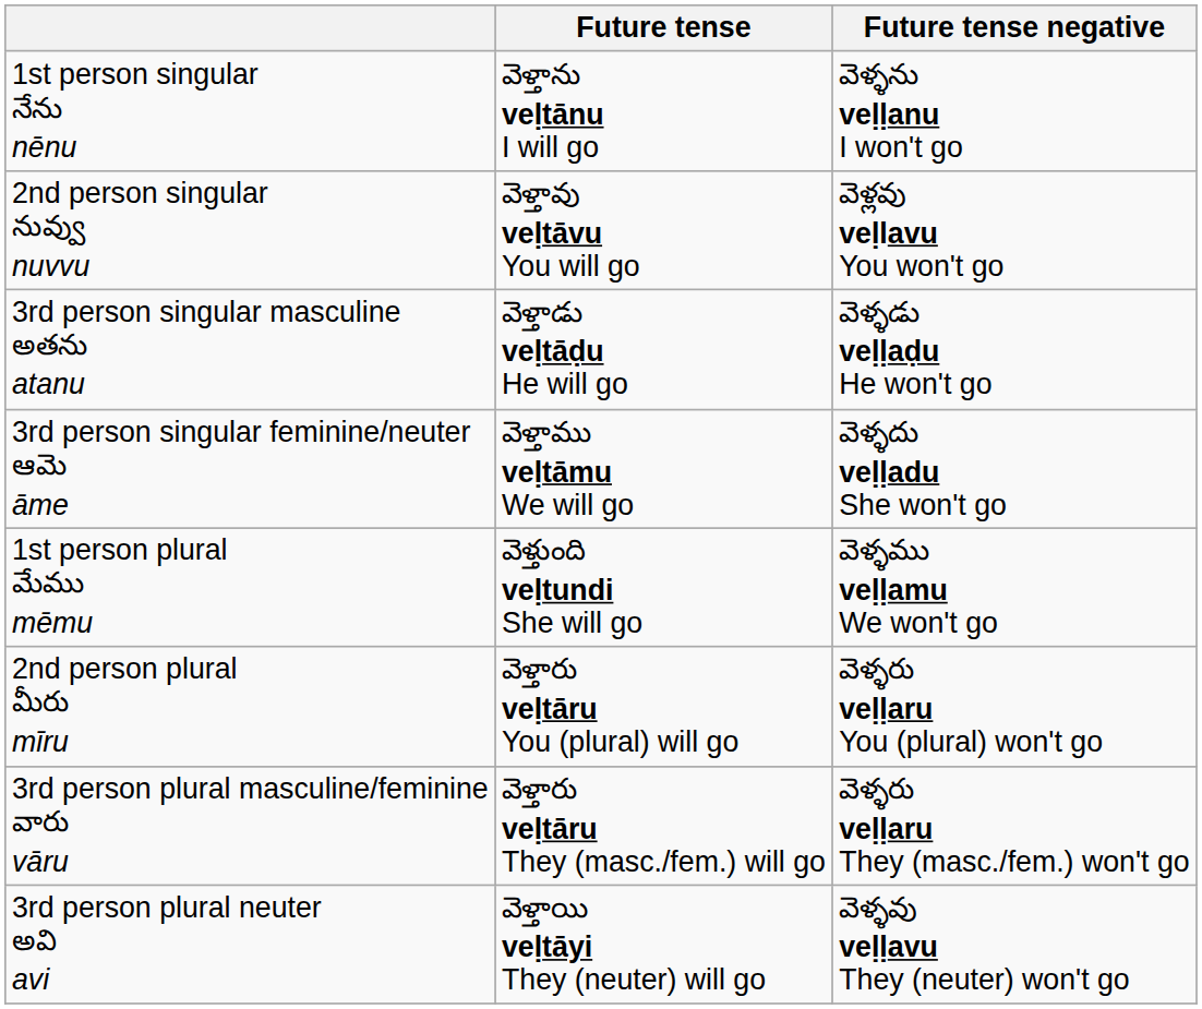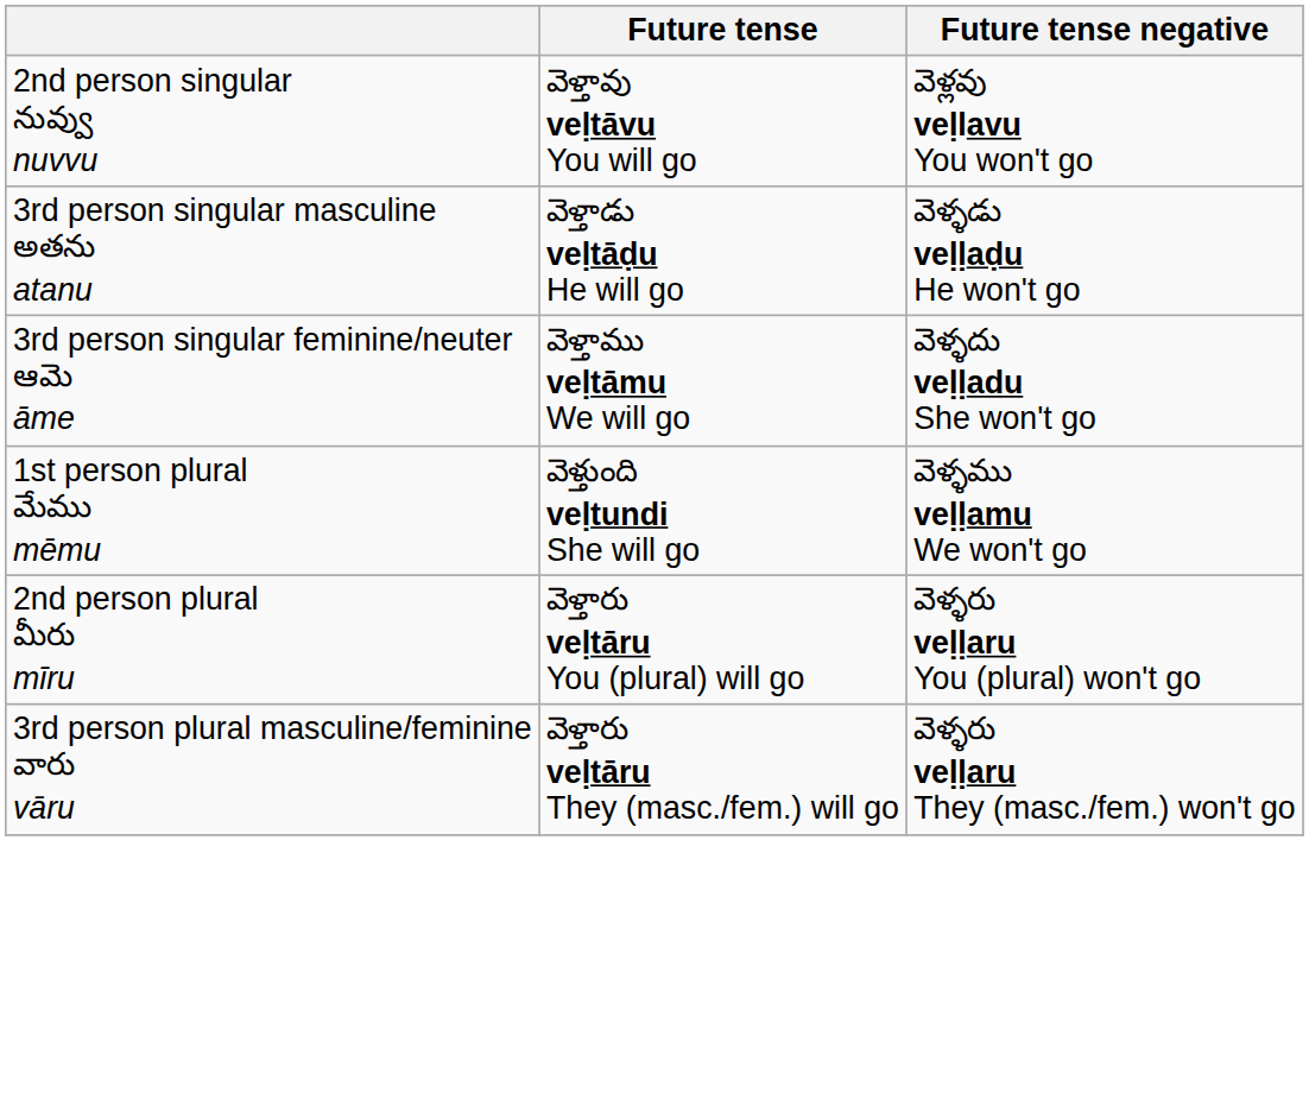 <table class="wikitable">
 <tr>
 <th></th>
 <th>Future tense</th>
 <th>Future tense negative</th>
-</tr>
-<tr>
-<td>1st person singular<br>నేను<br><em>nēnu</em></td>
-<td>వెళ్తాను<br><strong>veḷ<u>tānu</u></strong><br>I will go</td>
-<td>వెళ్ళను<br><strong>veḷḷ<u>anu</u></strong><br>I won't go</td>
 </tr>
 <tr>
 <td>2nd person singular<br>నువ్వు<br><em>nuvvu</em></td>
 <td>వెళ్తావు<br><strong>veḷ<u>tāvu</u></strong><br>You will go</td>
 <td>వెళ్లవు<br><strong>veḷl<u>avu</u></strong><br>You won't go</td>
 </tr>
 <tr>
 <td>3rd person singular masculine<br>అతను<br><em>atanu</em></td>
 <td>వెళ్తాడు<br><strong>veḷ<u>tāḍu</u></strong><br>He will go</td>
 <td>వెళ్ళడు<br><strong>veḷḷ<u>aḍu</u></strong><br>He won't go</td>
 </tr>
 <tr>
 <td>3rd person singular feminine/neuter<br>ఆమె<br><em>āme</em></td>
 <td>వెళ్తాము<br><strong>veḷ<u>tāmu</u></strong><br>We will go</td>
 <td>వెళ్ళదు<br><strong>veḷḷ<u>adu</u></strong><br>She won't go</td>
 </tr>
 <tr>
 <td>1st person plural<br>మేము<br><em>mēmu</em></td>
 <td>వెళ్తుంది<br><strong>veḷ<u>tundi</u></strong><br>She will go</td>
 <td>వెళ్ళము<br><strong>veḷḷ<u>amu</u></strong><br>We won't go</td>
 </tr>
 <tr>
 <td>2nd person plural<br>మీరు<br><em>mīru</em></td>
 <td>వెళ్తారు<br><strong>veḷ<u>tāru</u></strong><br>You (plural) will go</td>
 <td>వెళ్ళరు<br><strong>veḷḷ<u>aru</u></strong><br>You (plural) won't go</td>
 </tr>
 <tr>
 <td>3rd person plural masculine/feminine<br>వారు<br><em>vāru</em></td>
 <td>వెళ్తారు<br><strong>veḷ<u>tāru</u></strong><br>They (masc./fem.) will go</td>
 <td>వెళ్ళరు<br><strong>veḷḷ<u>aru</u></strong><br>They (masc./fem.) won't go</td>
 </tr>
-<tr>
-<td>3rd person plural neuter<br>అవి<br><em>avi</em></td>
-<td>వెళ్తాయి<br><strong>veḷ<u>tāyi</u></strong><br>They (neuter) will go</td>
-<td>వెళ్ళవు<br><strong>veḷḷ<u>avu</u></strong><br>They (neuter) won't go</td>
-</tr>
 </table>
